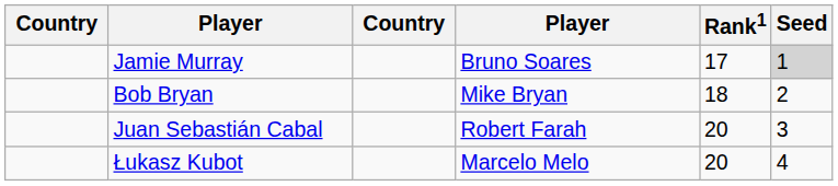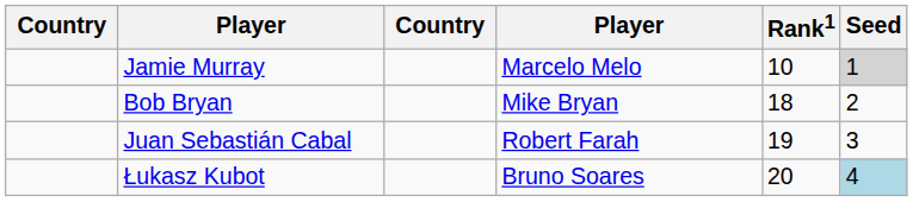 <table class="sortable wikitable">
 <tr>
 <th width="70">Country</th>
 <th width="175">Player</th>
 <th width="70">Country</th>
 <th width="175">Player</th>
 <th>Rank<sup>1</sup></th>
 <th>Seed</th>
 </tr>
 <tr>
 <td></td>
 <td><a href='#'>Jamie Murray</a></td>
 <td></td>
-<td><a href='#'>Bruno Soares</a></td>
-<td>17</td>
+<td><a href='#'>Marcelo Melo</a></td>
+<td>10</td>
 <td style="background: lightgrey;">1</td>
 </tr>
 <tr>
 <td></td>
 <td><a href='#'>Bob Bryan</a></td>
 <td></td>
 <td><a href='#'>Mike Bryan</a></td>
 <td>18</td>
 <td>2</td>
 </tr>
 <tr>
 <td></td>
 <td><a href='#'>Juan Sebastián Cabal</a></td>
 <td></td>
 <td><a href='#'>Robert Farah</a></td>
-<td>20</td>
+<td>19</td>
 <td>3</td>
 </tr>
 <tr>
 <td></td>
 <td><a href='#'>Łukasz Kubot</a></td>
 <td></td>
-<td><a href='#'>Marcelo Melo</a></td>
+<td><a href='#'>Bruno Soares</a></td>
 <td>20</td>
-<td>4</td>
+<td style="background: lightblue;">4</td>
 </tr>
 </table>
